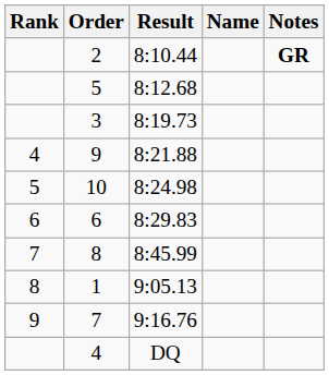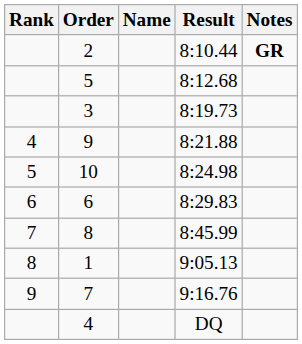 <table class="wikitable" style="text-align:center">
 <tr>
 <th>Rank</th>
 <th>Order</th>
+<th>Name</th>
 <th>Result</th>
-<th>Name</th>
 <th>Notes</th>
 </tr>
 <tr>
 <td></td>
 <td>2</td>
+<td align="left"></td>
 <td>8:10.44</td>
-<td align="left"></td>
 <td><strong>GR</strong></td>
 </tr>
 <tr>
 <td></td>
 <td>5</td>
+<td align="left"></td>
 <td>8:12.68</td>
-<td align="left"></td>
 <td></td>
 </tr>
 <tr>
 <td></td>
 <td>3</td>
+<td align="left"></td>
 <td>8:19.73</td>
-<td align="left"></td>
 <td></td>
 </tr>
 <tr>
 <td>4</td>
 <td>9</td>
+<td align="left"></td>
 <td>8:21.88</td>
-<td align="left"></td>
 <td></td>
 </tr>
 <tr>
 <td>5</td>
 <td>10</td>
+<td align="left"></td>
 <td>8:24.98</td>
-<td align="left"></td>
 <td></td>
 </tr>
 <tr>
 <td>6</td>
 <td>6</td>
+<td align="left"></td>
 <td>8:29.83</td>
-<td align="left"></td>
 <td></td>
 </tr>
 <tr>
 <td>7</td>
 <td>8</td>
+<td align="left"></td>
 <td>8:45.99</td>
-<td align="left"></td>
 <td></td>
 </tr>
 <tr>
 <td>8</td>
 <td>1</td>
+<td align="left"></td>
 <td>9:05.13</td>
-<td align="left"></td>
 <td></td>
 </tr>
 <tr>
 <td>9</td>
 <td>7</td>
+<td align="left"></td>
 <td>9:16.76</td>
-<td align="left"></td>
 <td></td>
 </tr>
 <tr>
 <td></td>
 <td>4</td>
+<td align="left"></td>
 <td>DQ</td>
-<td align="left"></td>
 <td></td>
 </tr>
 </table>
